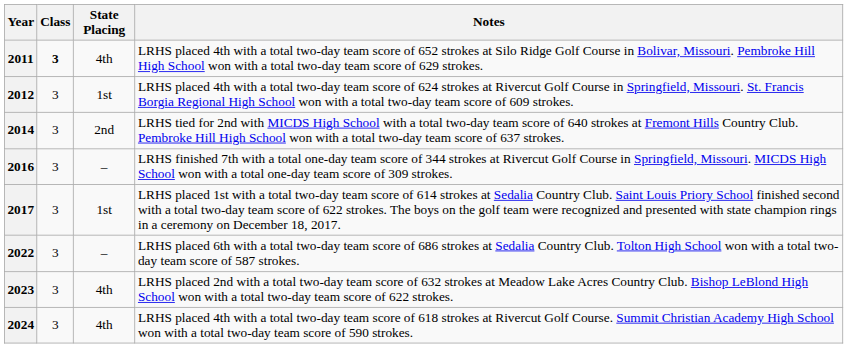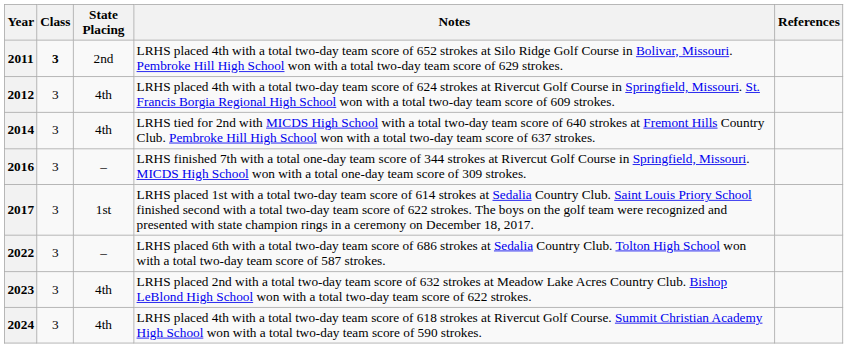 <table class="wikitable sortable mw-collapsible mw-collapsed" style="text-align: center; width: 80%;">
 <tr>
 <th scope=col>Year</th>
 <th scope=col class=unsortable>Class</th>
 <th scope=col>State Placing</th>
 <th scope=col class=unsortable>Notes</th>
+<th scope=col class=unsortable>References</th>
 </tr>
 <tr>
 <th scope=row>2011</th>
 <td><strong>3</strong></td>
-<td>4th</td>
+<td>2nd</td>
 <td align=left>LRHS placed 4th with a total two-day team score of 652 strokes at Silo Ridge Golf Course in <a href='#'>Bolivar, Missouri</a>. <a href='#'>Pembroke Hill High School</a> won with a total two-day team score of 629 strokes.</td>
+<td></td>
 </tr>
 <tr>
 <th scope=row>2012</th>
 <td>3</td>
-<td>1st</td>
+<td>4th</td>
 <td align=left>LRHS placed 4th with a total two-day team score of 624 strokes at Rivercut Golf Course in <a href='#'>Springfield, Missouri</a>. <a href='#'>St. Francis Borgia Regional High School</a> won with a total two-day team score of 609 strokes.</td>
+<td></td>
 </tr>
 <tr>
 <th scope=row>2014</th>
 <td>3</td>
-<td>2nd</td>
+<td>4th</td>
 <td align=left>LRHS tied for 2nd with <a href='#'>MICDS High School</a> with a total two-day team score of 640 strokes at <a href='#'>Fremont Hills</a> Country Club. <a href='#'>Pembroke Hill High School</a> won with a total two-day team score of 637 strokes.</td>
+<td></td>
 </tr>
 <tr>
 <th scope=row>2016</th>
 <td>3</td>
 <td>–</td>
 <td align=left>LRHS finished 7th with a total one-day team score of 344 strokes at Rivercut Golf Course in <a href='#'>Springfield, Missouri</a>. <a href='#'>MICDS High School</a> won with a total one-day team score of 309 strokes.</td>
+<td></td>
 </tr>
 <tr>
 <th scope=row>2017</th>
 <td>3</td>
 <td>1st</td>
 <td align=left>LRHS placed 1st with a total two-day team score of 614 strokes at <a href='#'>Sedalia</a> Country Club. <a href='#'>Saint Louis Priory School</a> finished second with a total two-day team score of 622 strokes. The boys on the golf team were recognized and presented with state champion rings in a ceremony on December 18, 2017.</td>
+<td></td>
 </tr>
 <tr>
 <th scope=row>2022</th>
 <td>3</td>
 <td>–</td>
 <td align=left>LRHS placed 6th with a total two-day team score of 686 strokes at <a href='#'>Sedalia</a> Country Club. <a href='#'>Tolton High School</a> won with a total two-day team score of 587 strokes.</td>
+<td></td>
 </tr>
 <tr>
 <th scope=row>2023</th>
 <td>3</td>
 <td>4th</td>
 <td align=left>LRHS placed 2nd with a total two-day team score of 632 strokes at Meadow Lake Acres Country Club. <a href='#'>Bishop LeBlond High School</a> won with a total two-day team score of 622 strokes.</td>
+<td></td>
 </tr>
 <tr>
 <th scope=row>2024</th>
 <td>3</td>
 <td>4th</td>
 <td align=left>LRHS placed 4th with a total two-day team score of 618 strokes at Rivercut Golf Course. <a href='#'>Summit Christian Academy High School</a> won with a total two-day team score of 590 strokes.</td>
+<td></td>
 </tr>
 </table>
